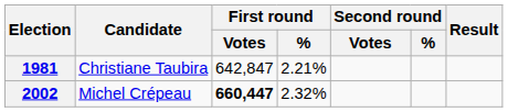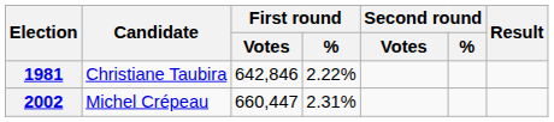 <table class="wikitable">
 <tr>
 <th rowspan=2>Election</th>
 <th rowspan=2>Candidate</th>
 <th colspan=2>First round</th>
 <th colspan=2>Second round</th>
 <th rowspan=2>Result</th>
 </tr>
 <tr>
 <th>Votes</th>
 <th>%</th>
 <th>Votes</th>
 <th>%</th>
 </tr>
 <tr>
 <th><a href='#'>1981</a></th>
 <td><a href='#'>Christiane Taubira</a></td>
-<td>642,847</td>
-<td>2.21%</td>
+<td>642,846</td>
+<td>2.22%</td>
 <td></td>
 <td></td>
 <td></td>
 </tr>
 <tr>
 <th><a href='#'>2002</a></th>
 <td><a href='#'>Michel Crépeau</a></td>
-<td><strong>660,447</strong></td>
-<td>2.32%</td>
+<td>660,447</td>
+<td>2.31%</td>
 <td></td>
 <td></td>
 <td></td>
 </tr>
 </table>
